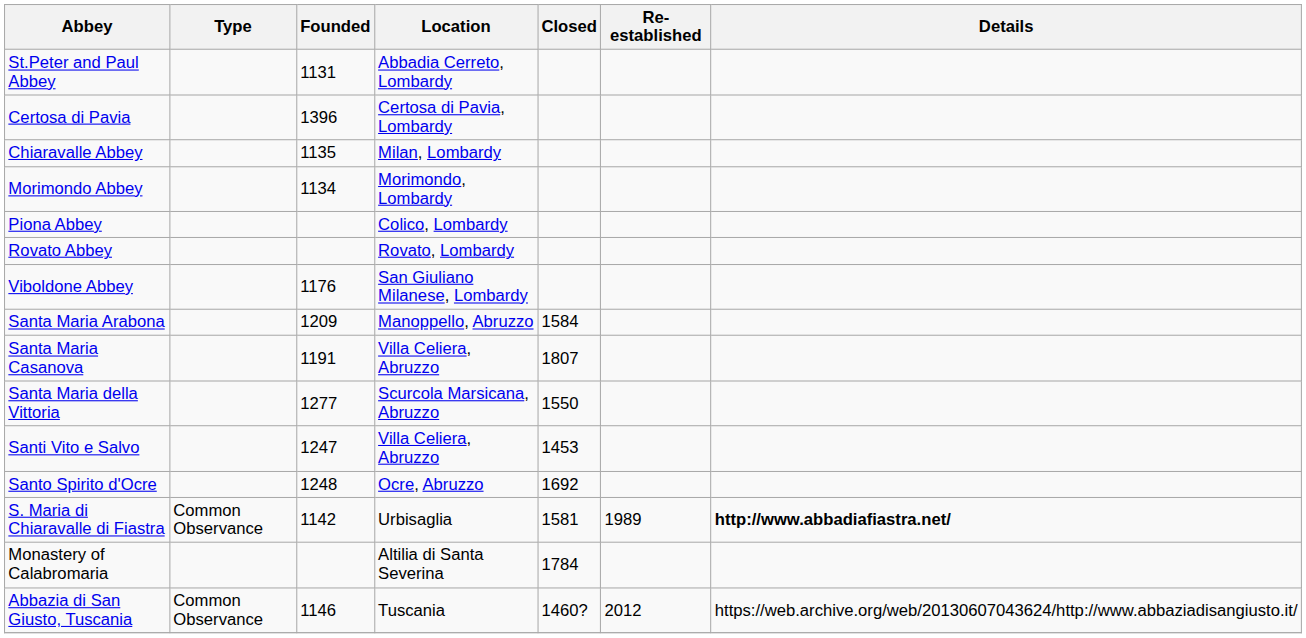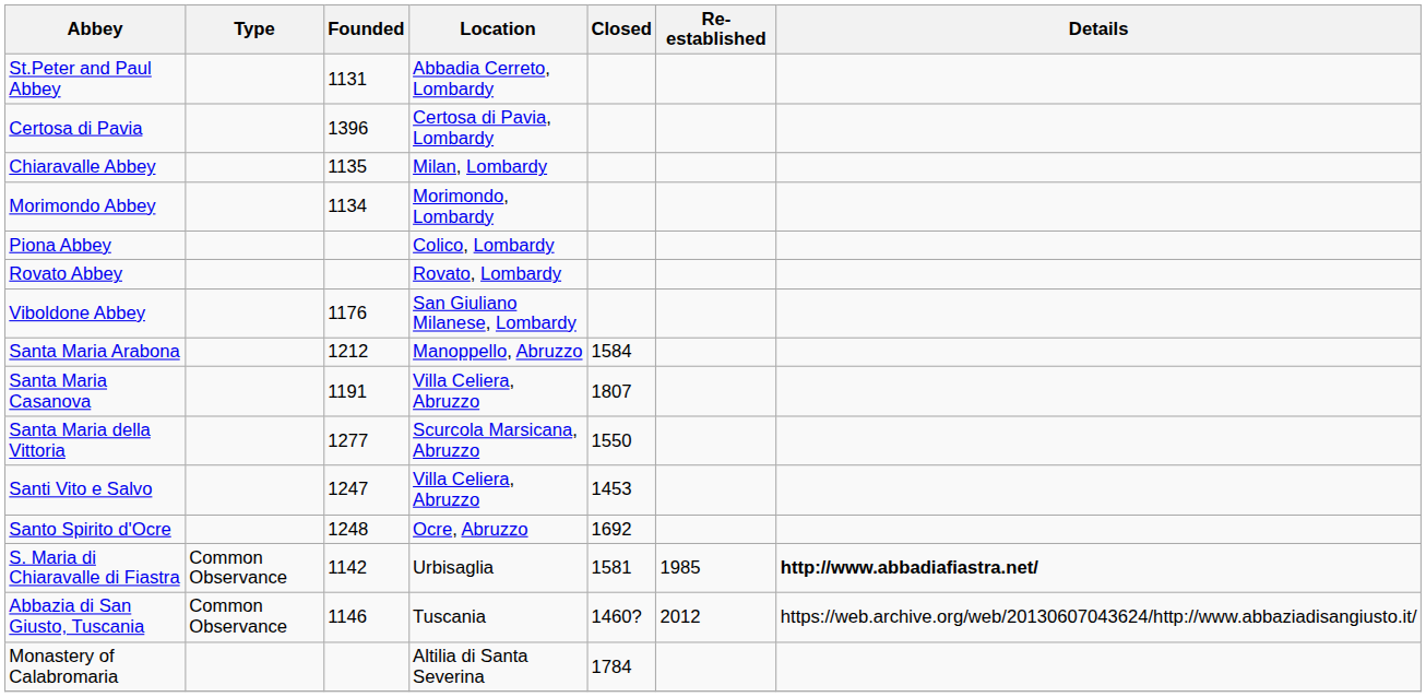 <table class="wikitable">
 <tr>
 <th>Abbey</th>
 <th>Type</th>
 <th>Founded</th>
 <th>Location</th>
 <th>Closed</th>
 <th>Re-established</th>
 <th>Details</th>
 </tr>
 <tr>
 <td><a href='#'>St.Peter and Paul Abbey</a></td>
 <td></td>
 <td>1131</td>
 <td><a href='#'>Abbadia Cerreto</a>, <a href='#'>Lombardy</a></td>
 <td></td>
 <td></td>
 <td></td>
 </tr>
 <tr>
 <td><a href='#'>Certosa di Pavia</a></td>
 <td></td>
 <td>1396</td>
 <td><a href='#'>Certosa di Pavia</a>, <a href='#'>Lombardy</a></td>
 <td></td>
 <td></td>
 <td></td>
 </tr>
 <tr>
 <td><a href='#'>Chiaravalle Abbey</a></td>
 <td></td>
 <td>1135</td>
 <td><a href='#'>Milan</a>, <a href='#'>Lombardy</a></td>
 <td></td>
 <td></td>
 <td></td>
 </tr>
 <tr>
 <td><a href='#'>Morimondo Abbey</a></td>
 <td></td>
 <td>1134</td>
 <td><a href='#'>Morimondo</a>, <a href='#'>Lombardy</a></td>
 <td></td>
 <td></td>
 <td></td>
 </tr>
 <tr>
 <td><a href='#'>Piona Abbey</a></td>
 <td></td>
 <td></td>
 <td><a href='#'>Colico</a>, <a href='#'>Lombardy</a></td>
 <td></td>
 <td></td>
 <td></td>
 </tr>
 <tr>
 <td><a href='#'>Rovato Abbey</a></td>
 <td></td>
 <td></td>
 <td><a href='#'>Rovato</a>, <a href='#'>Lombardy</a></td>
 <td></td>
 <td></td>
 <td></td>
 </tr>
 <tr>
 <td><a href='#'>Viboldone Abbey</a></td>
 <td></td>
 <td>1176</td>
 <td><a href='#'>San Giuliano Milanese</a>, <a href='#'>Lombardy</a></td>
 <td></td>
 <td></td>
 <td></td>
 </tr>
 <tr>
 <td><a href='#'>Santa Maria Arabona</a></td>
 <td></td>
-<td>1209</td>
+<td>1212</td>
 <td><a href='#'>Manoppello</a>, <a href='#'>Abruzzo</a></td>
 <td>1584</td>
 <td></td>
 <td></td>
 </tr>
 <tr>
 <td><a href='#'>Santa Maria Casanova</a></td>
 <td></td>
 <td>1191</td>
 <td><a href='#'>Villa Celiera</a>, <a href='#'>Abruzzo</a></td>
 <td>1807</td>
 <td></td>
 <td></td>
 </tr>
 <tr>
 <td><a href='#'>Santa Maria della Vittoria</a></td>
 <td></td>
 <td>1277</td>
 <td><a href='#'>Scurcola Marsicana</a>, <a href='#'>Abruzzo</a></td>
 <td>1550</td>
 <td></td>
 <td></td>
 </tr>
 <tr>
 <td><a href='#'>Santi Vito e Salvo</a></td>
 <td></td>
 <td>1247</td>
 <td><a href='#'>Villa Celiera</a>, <a href='#'>Abruzzo</a></td>
 <td>1453</td>
 <td></td>
 <td></td>
 </tr>
 <tr>
 <td><a href='#'>Santo Spirito d'Ocre</a></td>
 <td></td>
 <td>1248</td>
 <td><a href='#'>Ocre</a>, <a href='#'>Abruzzo</a></td>
 <td>1692</td>
 <td></td>
 <td></td>
 </tr>
 <tr>
 <td><a href='#'>S. Maria di Chiaravalle di Fiastra</a></td>
 <td>Common Observance</td>
 <td>1142</td>
 <td>Urbisaglia</td>
 <td>1581</td>
-<td>1989</td>
+<td>1985</td>
 <td><strong>http://www.abbadiafiastra.net/</strong></td>
+</tr>
+<tr>
+<td><a href='#'>Abbazia di San Giusto, Tuscania</a></td>
+<td>Common Observance</td>
+<td>1146</td>
+<td>Tuscania</td>
+<td>1460?</td>
+<td>2012</td>
+<td>https://web.archive.org/web/20130607043624/http://www.abbaziadisangiusto.it/</td>
 </tr>
 <tr>
 <td>Monastery of Calabromaria</td>
 <td></td>
 <td></td>
 <td>Altilia di Santa Severina</td>
 <td>1784</td>
 <td></td>
 <td></td>
 </tr>
 <tr>
-<td><a href='#'>Abbazia di San Giusto, Tuscania</a></td>
-<td>Common Observance</td>
-<td>1146</td>
-<td>Tuscania</td>
-<td>1460?</td>
-<td>2012</td>
-<td>https://web.archive.org/web/20130607043624/http://www.abbaziadisangiusto.it/</td>
-</tr>
-<tr>
 </tr>
 </table>
